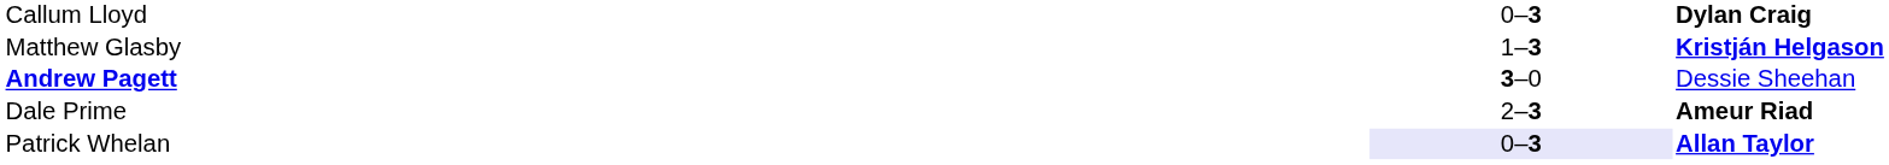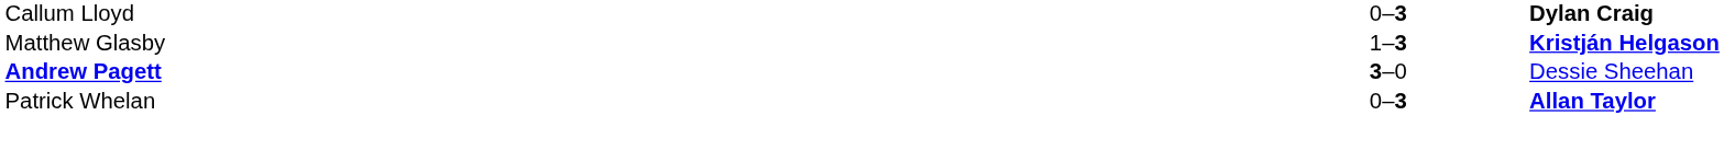 <table width="100%" cellspacing="1">
 <tr>
 <th width=45%></th>
 <th width=10%></th>
 <th width=45%></th>
 </tr>
 <tr>
 <td> Callum Lloyd</td>
 <td align="center">0–<strong>3</strong></td>
 <td> <strong>Dylan Craig</strong></td>
 </tr>
 <tr>
 <td> Matthew Glasby</td>
 <td align="center">1–<strong>3</strong></td>
 <td> <strong><a href='#'>Kristján Helgason</a></strong></td>
 </tr>
 <tr>
 <td> <strong><a href='#'>Andrew Pagett</a></strong></td>
 <td align="center"><strong>3</strong>–0</td>
 <td> <a href='#'>Dessie Sheehan</a></td>
 </tr>
 <tr>
-<td> Dale Prime</td>
-<td align="center">2–<strong>3</strong></td>
-<td> <strong>Ameur Riad</strong></td>
-</tr>
-<tr>
 <td> Patrick Whelan</td>
-<td align="center" style="background: lavender;">0–<strong>3</strong></td>
+<td align="center">0–<strong>3</strong></td>
 <td> <strong><a href='#'>Allan Taylor</a></strong></td>
 </tr>
 </table>
